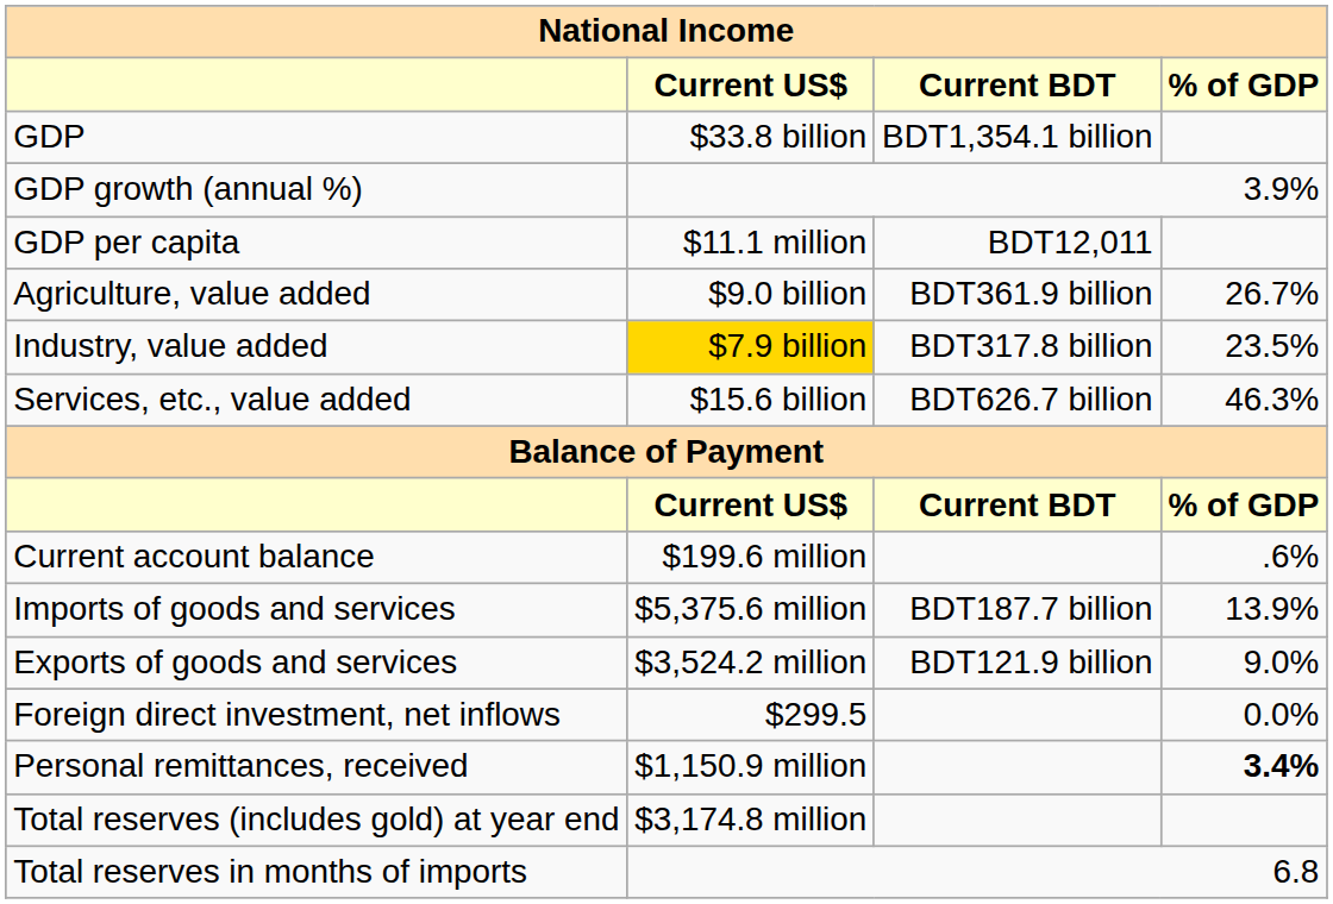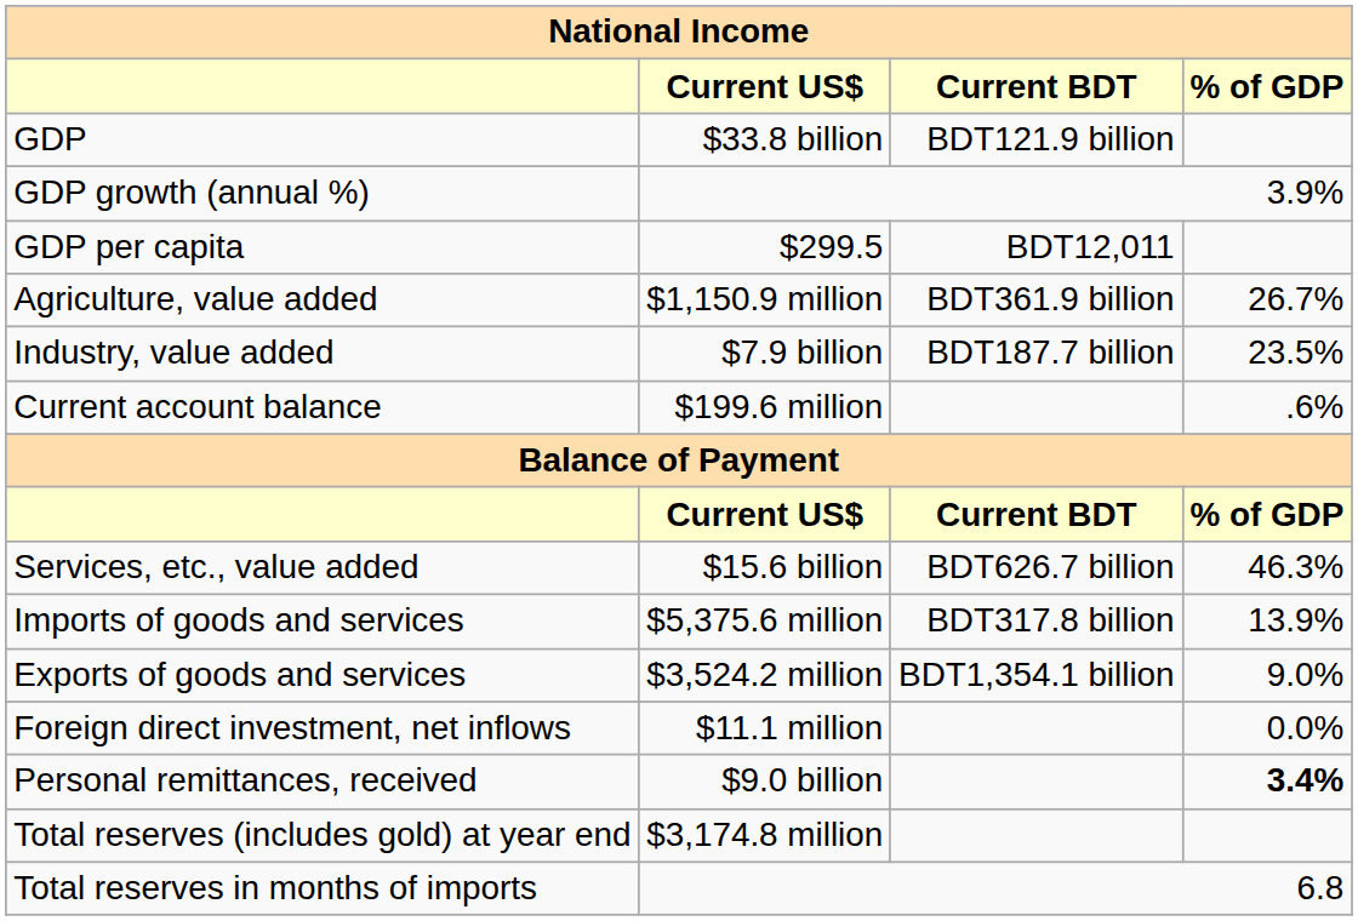 <table class="wikitable">
 <tr>
 <th colspan="4" style="background: #ffdead;">National Income</th>
 </tr>
 <tr>
 <th style="background: #ffffcd;"></th>
 <th style="background: #ffffcd;">Current US$</th>
 <th style="background: #ffffcd;">Current BDT</th>
 <th style="background: #ffffcd;">% of GDP</th>
 </tr>
 <tr>
 <td>GDP</td>
 <td style="text-align: right;">$33.8 billion</td>
-<td style="text-align: right;">BDT1,354.1 billion</td>
+<td style="text-align: right;">BDT121.9 billion</td>
 <td style="text-align: right;"></td>
 </tr>
 <tr>
 <td>GDP growth (annual %)</td>
 <td colspan="3"  style="text-align: right;">3.9%</td>
 </tr>
 <tr>
 <td>GDP per capita</td>
-<td style="text-align: right;">$11.1 million</td>
+<td style="text-align: right;">$299.5</td>
 <td style="text-align: right;">BDT12,011</td>
 <td style="text-align: right;"></td>
 </tr>
 <tr>
 <td>Agriculture, value added</td>
-<td style="text-align: right;">$9.0 billion</td>
+<td style="text-align: right;">$1,150.9 million</td>
 <td style="text-align: right;">BDT361.9 billion</td>
 <td style="text-align: right;">26.7%</td>
 </tr>
 <tr>
 <td>Industry, value added</td>
-<td style="background: gold; text-align: right;">$7.9 billion</td>
-<td style="text-align: right;">BDT317.8 billion</td>
+<td style="text-align: right;">$7.9 billion</td>
+<td style="text-align: right;">BDT187.7 billion</td>
 <td style="text-align: right;">23.5%</td>
 </tr>
 <tr>
-<td>Services, etc., value added</td>
-<td style="text-align: right;">$15.6 billion</td>
-<td style="text-align: right;">BDT626.7 billion</td>
-<td style="text-align: right;">46.3%</td>
+<td>Current account balance</td>
+<td style="text-align: right;">$199.6 million</td>
+<td style="text-align: right;"></td>
+<td style="text-align: right;">.6%</td>
 </tr>
 <tr>
 <th colspan="4" style="background: #ffdead;">Balance of Payment</th>
 </tr>
 <tr>
 <th style="background: #ffffcd;"></th>
 <th style="background: #ffffcd;">Current US$</th>
 <th style="background: #ffffcd;">Current BDT</th>
 <th style="background: #ffffcd;">% of GDP</th>
 </tr>
 <tr>
-<td>Current account balance</td>
-<td style="text-align: right;">$199.6 million</td>
-<td style="text-align: right;"></td>
-<td style="text-align: right;">.6%</td>
+<td>Services, etc., value added</td>
+<td style="text-align: right;">$15.6 billion</td>
+<td style="text-align: right;">BDT626.7 billion</td>
+<td style="text-align: right;">46.3%</td>
 </tr>
 <tr>
 <td>Imports of goods and services</td>
 <td style="text-align: right;">$5,375.6 million</td>
-<td style="text-align: right;">BDT187.7 billion</td>
+<td style="text-align: right;">BDT317.8 billion</td>
 <td style="text-align: right;">13.9%</td>
 </tr>
 <tr>
 <td>Exports of goods and services</td>
 <td style="text-align: right;">$3,524.2 million</td>
-<td style="text-align: right;">BDT121.9 billion</td>
+<td style="text-align: right;">BDT1,354.1 billion</td>
 <td style="text-align: right;">9.0%</td>
 </tr>
 <tr>
 <td>Foreign direct investment, net inflows</td>
-<td style="text-align: right;">$299.5</td>
+<td style="text-align: right;">$11.1 million</td>
 <td style="text-align: right;"></td>
 <td style="text-align: right;">0.0%</td>
 </tr>
 <tr>
 <td>Personal remittances, received</td>
-<td style="text-align: right;">$1,150.9 million</td>
+<td style="text-align: right;">$9.0 billion</td>
 <td style="text-align: right;"></td>
 <td style="text-align: right;"><strong>3.4%</strong></td>
 </tr>
 <tr>
 <td>Total reserves (includes gold) at year end</td>
 <td style="text-align: right;">$3,174.8 million</td>
 <td style="text-align: right;"></td>
 <td style="text-align: right;"></td>
 </tr>
 <tr>
 <td>Total reserves in months of imports</td>
 <td colspan="3"  style="text-align: right;">6.8</td>
 </tr>
 </table>
